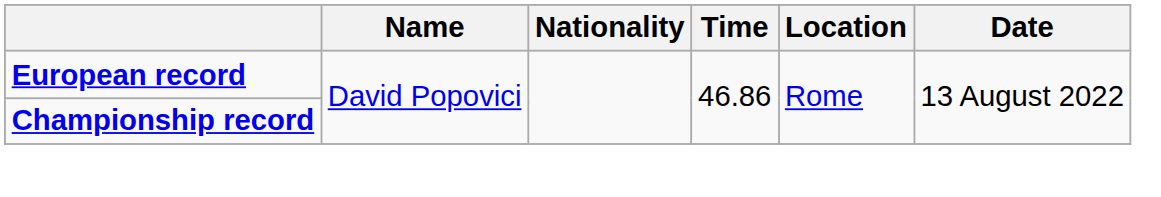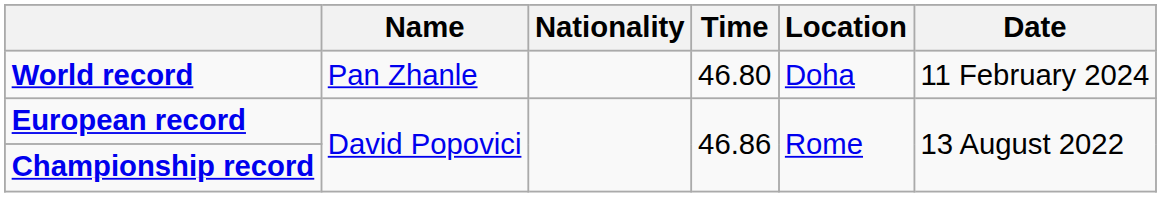 <table class=wikitable>
 <tr>
 <th></th>
 <th>Name</th>
 <th>Nationality</th>
 <th>Time</th>
 <th>Location</th>
 <th>Date</th>
+</tr>
+<tr>
+<td><strong><a href='#'>World record</a></strong></td>
+<td><a href='#'>Pan Zhanle</a></td>
+<td></td>
+<td>46.80</td>
+<td><a href='#'>Doha</a></td>
+<td>11 February 2024</td>
 </tr>
 <tr>
 <td><strong><a href='#'>European record</a></strong></td>
 <td rowspan=2><a href='#'>David Popovici</a></td>
 <td rowspan=2></td>
 <td rowspan=2>46.86</td>
 <td rowspan=2><a href='#'>Rome</a></td>
 <td rowspan=2>13 August 2022</td>
 </tr>
 <tr>
 <td><strong><a href='#'>Championship record</a></strong></td>
 </tr>
 </table>
